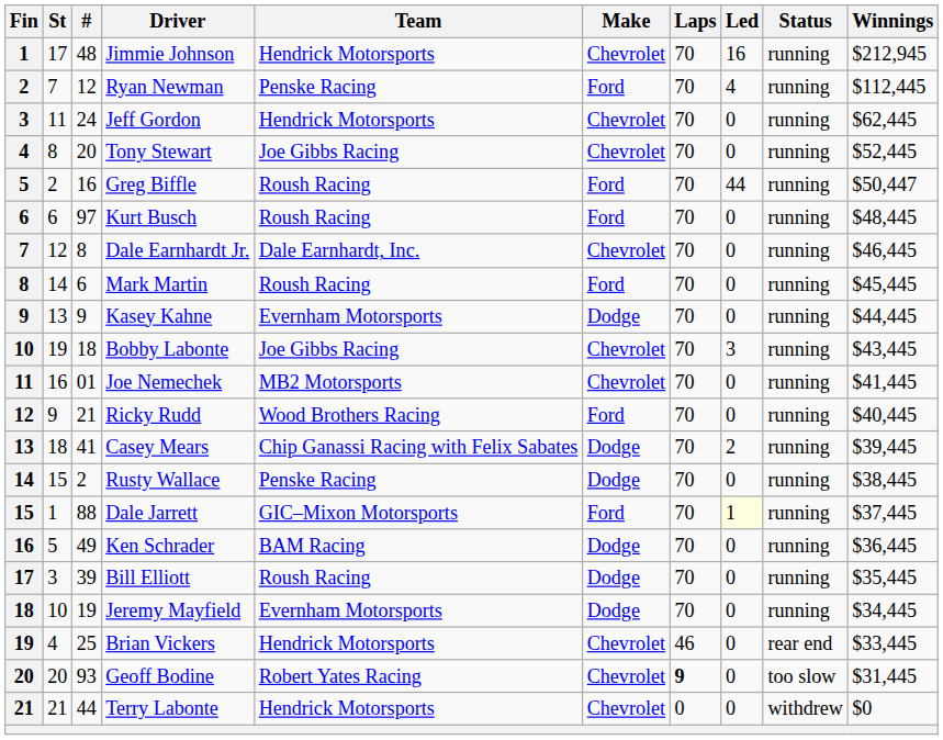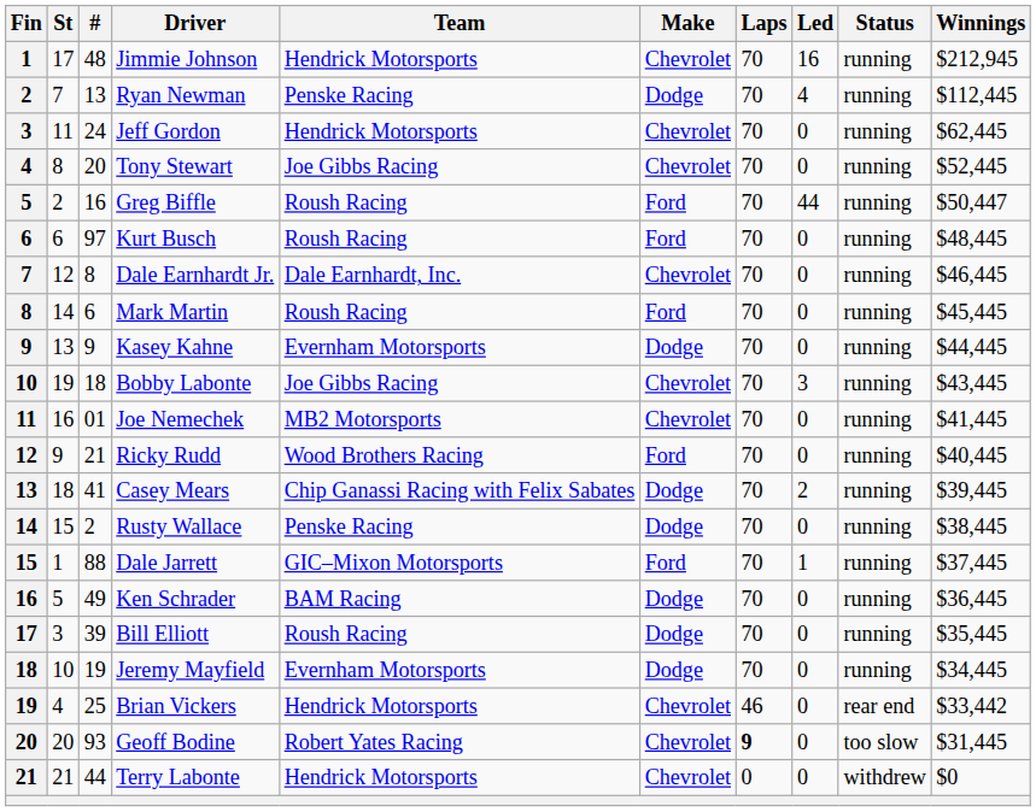 <table class="wikitable" style="font-size:95%">
 <tr>
 <th>Fin</th>
 <th>St</th>
 <th>#</th>
 <th>Driver</th>
 <th>Team</th>
 <th>Make</th>
 <th>Laps</th>
 <th>Led</th>
 <th>Status</th>
 <th>Winnings</th>
 </tr>
 <tr>
 <th>1</th>
 <td>17</td>
 <td>48</td>
 <td><a href='#'>Jimmie Johnson</a></td>
 <td><a href='#'>Hendrick Motorsports</a></td>
 <td><a href='#'>Chevrolet</a></td>
 <td>70</td>
 <td>16</td>
 <td>running</td>
 <td>$212,945</td>
 </tr>
 <tr>
 <th>2</th>
 <td>7</td>
-<td>12</td>
+<td>13</td>
 <td><a href='#'>Ryan Newman</a></td>
 <td><a href='#'>Penske Racing</a></td>
-<td><a href='#'>Ford</a></td>
+<td><a href='#'>Dodge</a></td>
 <td>70</td>
 <td>4</td>
 <td>running</td>
 <td>$112,445</td>
 </tr>
 <tr>
 <th>3</th>
 <td>11</td>
 <td>24</td>
 <td><a href='#'>Jeff Gordon</a></td>
 <td><a href='#'>Hendrick Motorsports</a></td>
 <td><a href='#'>Chevrolet</a></td>
 <td>70</td>
 <td>0</td>
 <td>running</td>
 <td>$62,445</td>
 </tr>
 <tr>
 <th>4</th>
 <td>8</td>
 <td>20</td>
 <td><a href='#'>Tony Stewart</a></td>
 <td><a href='#'>Joe Gibbs Racing</a></td>
 <td><a href='#'>Chevrolet</a></td>
 <td>70</td>
 <td>0</td>
 <td>running</td>
 <td>$52,445</td>
 </tr>
 <tr>
 <th>5</th>
 <td>2</td>
 <td>16</td>
 <td><a href='#'>Greg Biffle</a></td>
 <td><a href='#'>Roush Racing</a></td>
 <td><a href='#'>Ford</a></td>
 <td>70</td>
 <td>44</td>
 <td>running</td>
 <td>$50,447</td>
 </tr>
 <tr>
 <th>6</th>
 <td>6</td>
 <td>97</td>
 <td><a href='#'>Kurt Busch</a></td>
 <td><a href='#'>Roush Racing</a></td>
 <td><a href='#'>Ford</a></td>
 <td>70</td>
 <td>0</td>
 <td>running</td>
 <td>$48,445</td>
 </tr>
 <tr>
 <th>7</th>
 <td>12</td>
 <td>8</td>
 <td><a href='#'>Dale Earnhardt Jr.</a></td>
 <td><a href='#'>Dale Earnhardt, Inc.</a></td>
 <td><a href='#'>Chevrolet</a></td>
 <td>70</td>
 <td>0</td>
 <td>running</td>
 <td>$46,445</td>
 </tr>
 <tr>
 <th>8</th>
 <td>14</td>
 <td>6</td>
 <td><a href='#'>Mark Martin</a></td>
 <td><a href='#'>Roush Racing</a></td>
 <td><a href='#'>Ford</a></td>
 <td>70</td>
 <td>0</td>
 <td>running</td>
 <td>$45,445</td>
 </tr>
 <tr>
 <th>9</th>
 <td>13</td>
 <td>9</td>
 <td><a href='#'>Kasey Kahne</a></td>
 <td><a href='#'>Evernham Motorsports</a></td>
 <td><a href='#'>Dodge</a></td>
 <td>70</td>
 <td>0</td>
 <td>running</td>
 <td>$44,445</td>
 </tr>
 <tr>
 <th>10</th>
 <td>19</td>
 <td>18</td>
 <td><a href='#'>Bobby Labonte</a></td>
 <td><a href='#'>Joe Gibbs Racing</a></td>
 <td><a href='#'>Chevrolet</a></td>
 <td>70</td>
 <td>3</td>
 <td>running</td>
 <td>$43,445</td>
 </tr>
 <tr>
 <th>11</th>
 <td>16</td>
 <td>01</td>
 <td><a href='#'>Joe Nemechek</a></td>
 <td><a href='#'>MB2 Motorsports</a></td>
 <td><a href='#'>Chevrolet</a></td>
 <td>70</td>
 <td>0</td>
 <td>running</td>
 <td>$41,445</td>
 </tr>
 <tr>
 <th>12</th>
 <td>9</td>
 <td>21</td>
 <td><a href='#'>Ricky Rudd</a></td>
 <td><a href='#'>Wood Brothers Racing</a></td>
 <td><a href='#'>Ford</a></td>
 <td>70</td>
 <td>0</td>
 <td>running</td>
 <td>$40,445</td>
 </tr>
 <tr>
 <th>13</th>
 <td>18</td>
 <td>41</td>
 <td><a href='#'>Casey Mears</a></td>
 <td><a href='#'>Chip Ganassi Racing with Felix Sabates</a></td>
 <td><a href='#'>Dodge</a></td>
 <td>70</td>
 <td>2</td>
 <td>running</td>
 <td>$39,445</td>
 </tr>
 <tr>
 <th>14</th>
 <td>15</td>
 <td>2</td>
 <td><a href='#'>Rusty Wallace</a></td>
 <td><a href='#'>Penske Racing</a></td>
 <td><a href='#'>Dodge</a></td>
 <td>70</td>
 <td>0</td>
 <td>running</td>
 <td>$38,445</td>
 </tr>
 <tr>
 <th>15</th>
 <td>1</td>
 <td>88</td>
 <td><a href='#'>Dale Jarrett</a></td>
 <td><a href='#'>GIC–Mixon Motorsports</a></td>
 <td><a href='#'>Ford</a></td>
 <td>70</td>
-<td style="background: lightyellow;">1</td>
+<td>1</td>
 <td>running</td>
 <td>$37,445</td>
 </tr>
 <tr>
 <th>16</th>
 <td>5</td>
 <td>49</td>
 <td><a href='#'>Ken Schrader</a></td>
 <td><a href='#'>BAM Racing</a></td>
 <td><a href='#'>Dodge</a></td>
 <td>70</td>
 <td>0</td>
 <td>running</td>
 <td>$36,445</td>
 </tr>
 <tr>
 <th>17</th>
 <td>3</td>
 <td>39</td>
 <td><a href='#'>Bill Elliott</a></td>
 <td><a href='#'>Roush Racing</a></td>
 <td><a href='#'>Dodge</a></td>
 <td>70</td>
 <td>0</td>
 <td>running</td>
 <td>$35,445</td>
 </tr>
 <tr>
 <th>18</th>
 <td>10</td>
 <td>19</td>
 <td><a href='#'>Jeremy Mayfield</a></td>
 <td><a href='#'>Evernham Motorsports</a></td>
 <td><a href='#'>Dodge</a></td>
 <td>70</td>
 <td>0</td>
 <td>running</td>
 <td>$34,445</td>
 </tr>
 <tr>
 <th>19</th>
 <td>4</td>
 <td>25</td>
 <td><a href='#'>Brian Vickers</a></td>
 <td><a href='#'>Hendrick Motorsports</a></td>
 <td><a href='#'>Chevrolet</a></td>
 <td>46</td>
 <td>0</td>
 <td>rear end</td>
-<td>$33,445</td>
+<td>$33,442</td>
 </tr>
 <tr>
 <th>20</th>
 <td>20</td>
 <td>93</td>
 <td><a href='#'>Geoff Bodine</a></td>
 <td><a href='#'>Robert Yates Racing</a></td>
 <td><a href='#'>Chevrolet</a></td>
 <td><strong>9</strong></td>
 <td>0</td>
 <td>too slow</td>
 <td>$31,445</td>
 </tr>
 <tr>
 <th>21</th>
 <td>21</td>
 <td>44</td>
 <td><a href='#'>Terry Labonte</a></td>
 <td><a href='#'>Hendrick Motorsports</a></td>
 <td><a href='#'>Chevrolet</a></td>
 <td>0</td>
 <td>0</td>
 <td>withdrew</td>
 <td>$0</td>
 </tr>
 <tr>
 <th colspan="10"></th>
 </tr>
 </table>
